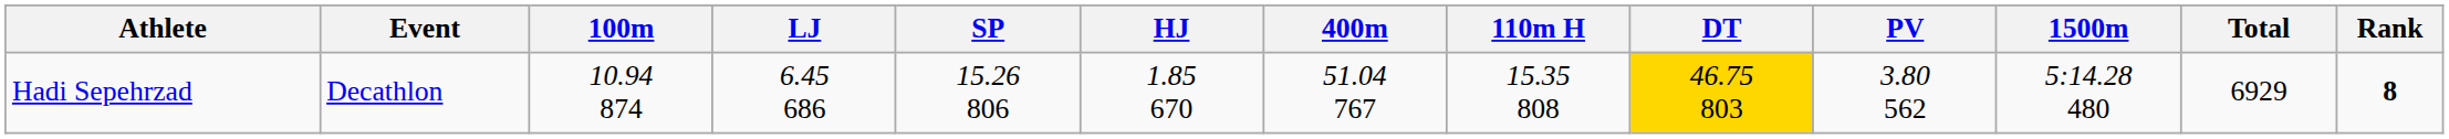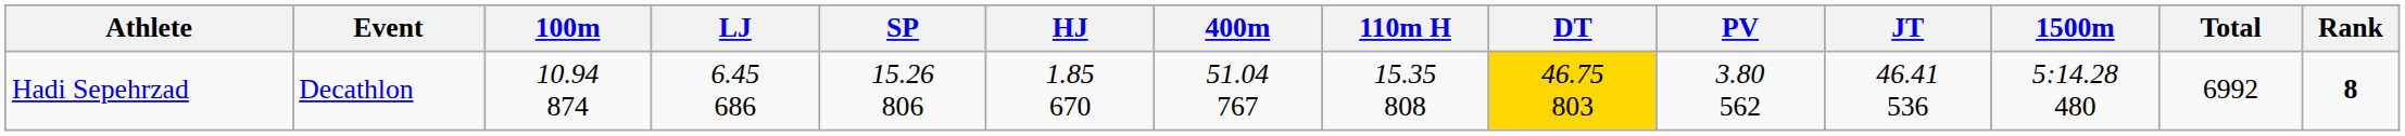 <table class="wikitable" width="98%" style="text-align:center; font-size:90%">
 <tr>
 <th width="12%">Athlete</th>
 <th width="8%">Event</th>
 <th width="7%"><a href='#'>100m</a></th>
 <th width="7%"><a href='#'>LJ</a></th>
 <th width="7%"><a href='#'>SP</a></th>
 <th width="7%"><a href='#'>HJ</a></th>
 <th width="7%"><a href='#'>400m</a></th>
 <th width="7%"><a href='#'>110m H</a></th>
 <th width="7%"><a href='#'>DT</a></th>
 <th width="7%"><a href='#'>PV</a></th>
+<th width="7%"><a href='#'>JT</a></th>
 <th width="7%"><a href='#'>1500m</a></th>
 <th width="6%">Total</th>
 <th width="4%">Rank</th>
 </tr>
 <tr>
 <td align="left"><a href='#'>Hadi Sepehrzad</a></td>
 <td align="left"><a href='#'>Decathlon</a></td>
 <td><em>10.94</em><br>874</td>
 <td><em>6.45</em><br>686</td>
 <td><em>15.26</em><br>806</td>
 <td><em>1.85</em><br>670</td>
 <td><em>51.04</em><br>767</td>
 <td><em>15.35</em><br>808</td>
 <td style="background: gold;"><em>46.75</em><br>803</td>
 <td><em>3.80</em><br>562</td>
+<td><em>46.41</em><br>536</td>
 <td><em>5:14.28</em><br>480</td>
-<td>6929</td>
+<td>6992</td>
 <td><strong>8</strong></td>
 </tr>
 </table>
